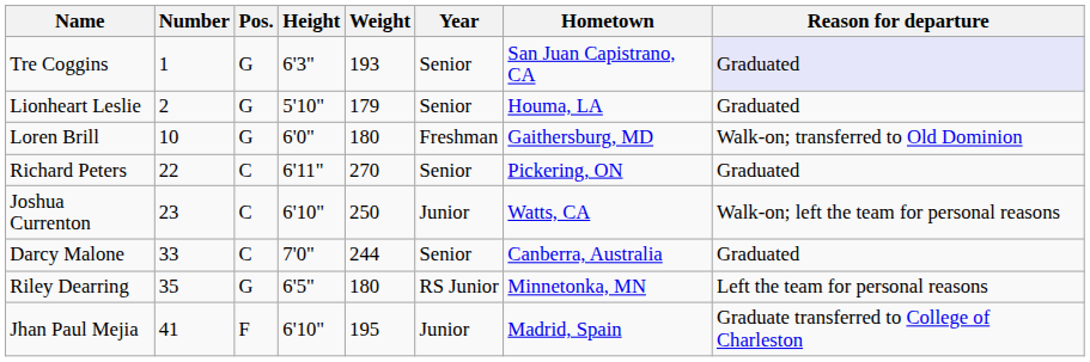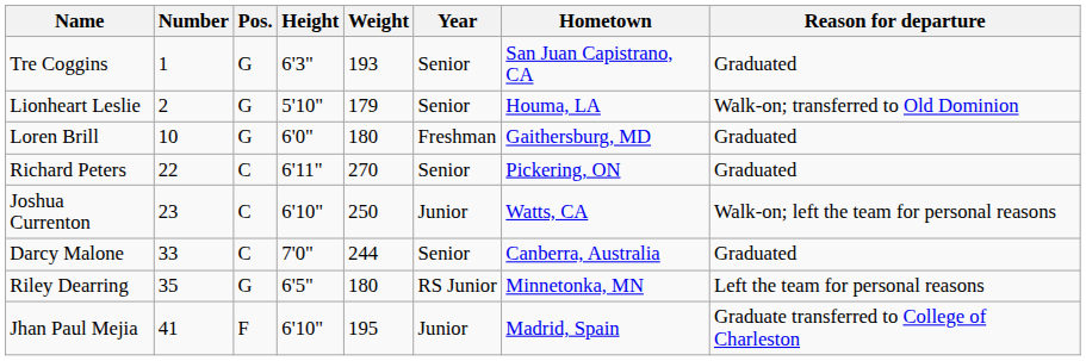 <table class="wikitable sortable" border="1">
 <tr>
 <th>Name</th>
 <th>Number</th>
 <th>Pos.</th>
 <th>Height</th>
 <th>Weight</th>
 <th>Year</th>
 <th>Hometown</th>
 <th class="unsortable">Reason for departure</th>
 </tr>
 <tr>
 <td>Tre Coggins</td>
 <td>1</td>
 <td>G</td>
 <td>6'3"</td>
 <td>193</td>
 <td>Senior</td>
 <td><a href='#'>San Juan Capistrano, CA</a></td>
-<td style="background: lavender;">Graduated</td>
+<td>Graduated</td>
 </tr>
 <tr>
 <td>Lionheart Leslie</td>
 <td>2</td>
 <td>G</td>
 <td>5'10"</td>
 <td>179</td>
 <td>Senior</td>
 <td><a href='#'>Houma, LA</a></td>
-<td>Graduated</td>
+<td>Walk-on; transferred to <a href='#'>Old Dominion</a></td>
 </tr>
 <tr>
 <td>Loren Brill</td>
 <td>10</td>
 <td>G</td>
 <td>6'0"</td>
 <td>180</td>
 <td>Freshman</td>
 <td><a href='#'>Gaithersburg, MD</a></td>
-<td>Walk-on; transferred to <a href='#'>Old Dominion</a></td>
+<td>Graduated</td>
 </tr>
 <tr>
 <td>Richard Peters</td>
 <td>22</td>
 <td>C</td>
 <td>6'11"</td>
 <td>270</td>
 <td>Senior</td>
 <td><a href='#'>Pickering, ON</a></td>
 <td>Graduated</td>
 </tr>
 <tr>
 <td>Joshua Currenton</td>
 <td>23</td>
 <td>C</td>
 <td>6'10"</td>
 <td>250</td>
 <td>Junior</td>
 <td><a href='#'>Watts, CA</a></td>
 <td>Walk-on; left the team for personal reasons</td>
 </tr>
 <tr>
 <td>Darcy Malone</td>
 <td>33</td>
 <td>C</td>
 <td>7'0"</td>
 <td>244</td>
 <td>Senior</td>
 <td><a href='#'>Canberra, Australia</a></td>
 <td>Graduated</td>
 </tr>
 <tr>
 <td>Riley Dearring</td>
 <td>35</td>
 <td>G</td>
 <td>6'5"</td>
 <td>180</td>
 <td>RS Junior</td>
 <td><a href='#'>Minnetonka, MN</a></td>
 <td>Left the team for personal reasons</td>
 </tr>
 <tr>
 <td>Jhan Paul Mejia</td>
 <td>41</td>
 <td>F</td>
 <td>6'10"</td>
 <td>195</td>
 <td>Junior</td>
 <td><a href='#'>Madrid, Spain</a></td>
 <td>Graduate transferred to <a href='#'>College of Charleston</a></td>
 </tr>
 </table>
